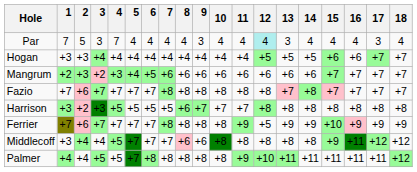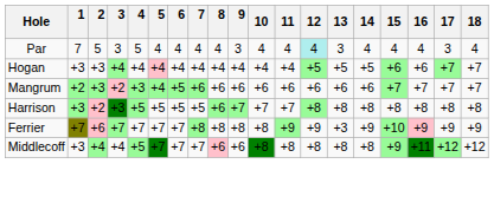 <table class="wikitable" style="text-align:center">
 <tr>
 <th>Hole</th>
 <th>  1  </th>
 <th>  2  </th>
 <th>  3  </th>
 <th>  4  </th>
 <th>  5  </th>
 <th>  6  </th>
 <th>  7  </th>
 <th>  8  </th>
 <th>  9  </th>
 <th> 10 </th>
 <th> 11 </th>
 <th> 12 </th>
 <th> 13 </th>
 <th> 14 </th>
 <th> 15 </th>
 <th> 16 </th>
 <th> 17 </th>
 <th> 18 </th>
 </tr>
 <tr>
 <td>Par</td>
 <td>7</td>
 <td>5</td>
 <td>3</td>
-<td>7</td>
+<td>5</td>
 <td>4</td>
 <td>4</td>
 <td>4</td>
 <td>4</td>
 <td>3</td>
 <td>4</td>
 <td>4</td>
 <td style="background: paleturquoise;">4</td>
 <td>3</td>
 <td>4</td>
 <td>4</td>
 <td>4</td>
 <td>3</td>
 <td>4</td>
 </tr>
 <tr>
 <td align=left> Hogan</td>
 <td>+3</td>
 <td>+3</td>
 <td style="background: PaleGreen;">+4</td>
 <td>+4</td>
-<td>+4</td>
+<td style="background: pink;">+4</td>
 <td>+4</td>
 <td>+4</td>
 <td>+4</td>
 <td>+4</td>
 <td>+4</td>
 <td>+4</td>
 <td style="background: PaleGreen;">+5</td>
 <td>+5</td>
 <td>+5</td>
 <td style="background: PaleGreen;">+6</td>
 <td>+6</td>
 <td style="background: PaleGreen;">+7</td>
 <td>+7</td>
 </tr>
 <tr>
 <td align=left> Mangrum</td>
 <td style="background: PaleGreen;">+2</td>
 <td style="background: PaleGreen;">+3</td>
 <td style="background: Pink;">+2</td>
 <td style="background: PaleGreen;">+3</td>
 <td style="background: PaleGreen;">+4</td>
 <td style="background: PaleGreen;">+5</td>
 <td style="background: PaleGreen;">+6</td>
 <td>+6</td>
 <td>+6</td>
 <td>+6</td>
 <td>+6</td>
 <td>+6</td>
 <td>+6</td>
 <td>+6</td>
 <td style="background: PaleGreen;">+7</td>
-<td>+7</td>
-<td>+7</td>
-<td>+7</td>
-</tr>
-<tr>
-<td align=left> Fazio</td>
-<td>+7</td>
-<td style="background: Pink;">+6</td>
-<td style="background: PaleGreen;">+7</td>
-<td>+7</td>
-<td>+7</td>
-<td>+7</td>
-<td style="background: PaleGreen;">+8</td>
-<td>+8</td>
-<td>+8</td>
-<td>+8</td>
-<td>+8</td>
-<td>+8</td>
-<td style="background: Pink;">+7</td>
-<td style="background: PaleGreen;">+8</td>
-<td style="background: Pink;">+7</td>
 <td>+7</td>
 <td>+7</td>
 <td>+7</td>
 </tr>
 <tr>
 <td align=left> Harrison</td>
 <td style="background: PaleGreen;">+3</td>
 <td style="background: Pink;">+2</td>
 <td style="background: Green;">+3</td>
 <td style="background: PaleGreen;">+5</td>
 <td>+5</td>
 <td>+5</td>
 <td>+5</td>
 <td style="background: PaleGreen;">+6</td>
 <td style="background: PaleGreen;">+7</td>
 <td>+7</td>
 <td>+7</td>
 <td style="background: PaleGreen;">+8</td>
 <td>+8</td>
 <td>+8</td>
 <td>+8</td>
 <td>+8</td>
 <td>+8</td>
 <td>+8</td>
 </tr>
 <tr>
 <td align=left> Ferrier</td>
 <td style="background: Olive;">+7</td>
 <td style="background: Pink;">+6</td>
 <td style="background: PaleGreen;">+7</td>
 <td>+7</td>
 <td>+7</td>
 <td>+7</td>
 <td style="background: PaleGreen;">+8</td>
 <td>+8</td>
 <td>+8</td>
 <td>+8</td>
 <td style="background: PaleGreen;">+9</td>
-<td>+5</td>
 <td>+9</td>
+<td>+3</td>
 <td>+9</td>
 <td style="background: PaleGreen;">+10</td>
 <td style="background: Pink;">+9</td>
 <td>+9</td>
 <td>+9</td>
 </tr>
 <tr>
 <td align=left> Middlecoff</td>
 <td>+3</td>
 <td style="background: PaleGreen;">+4</td>
 <td>+4</td>
 <td style="background: PaleGreen;">+5</td>
 <td style="background: Green;">+7</td>
 <td>+7</td>
 <td>+7</td>
 <td style="background: Pink;">+6</td>
 <td>+6</td>
 <td style="background: Green;">+8</td>
 <td>+8</td>
 <td>+8</td>
 <td>+8</td>
 <td>+8</td>
 <td style="background: PaleGreen;">+9</td>
 <td style="background: Green;">+11</td>
 <td style="background: PaleGreen;">+12</td>
 <td>+12</td>
 </tr>
-<tr>
-<td align=left> Palmer</td>
-<td style="background: PaleGreen;">+4</td>
-<td>+4</td>
-<td style="background: PaleGreen;">+5</td>
-<td>+5</td>
-<td style="background: Green;">+7</td>
-<td style="background: PaleGreen;">+8</td>
-<td>+8</td>
-<td>+8</td>
-<td>+8</td>
-<td>+8</td>
-<td style="background: PaleGreen;">+9</td>
-<td style="background: PaleGreen;">+10</td>
-<td style="background: PaleGreen;">+11</td>
-<td>+11</td>
-<td>+11</td>
-<td>+11</td>
-<td>+11</td>
-<td style="background: PaleGreen;">+12</td>
-</tr>
 </table>
